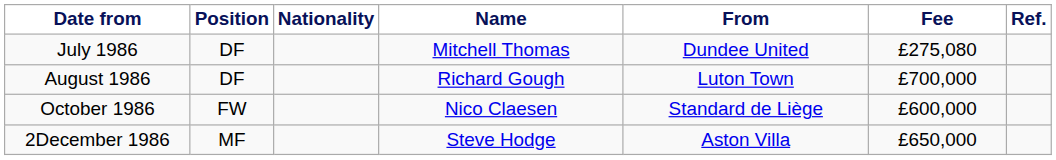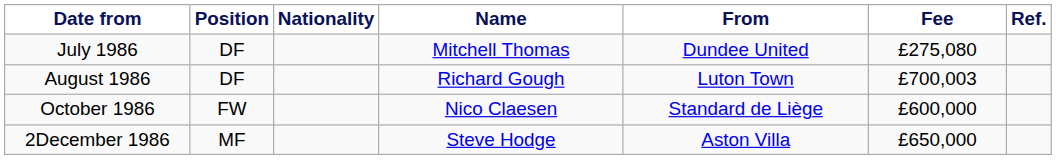 <table class="wikitable" style="text-align:center">
 <tr>
 <th style="background:#FFFFFF; color:#081159; width:150px;">Date from</th>
 <th style="background:#FFFFFF; color:#081159; width:50px;">Position</th>
 <th style="background:#FFFFFF; color:#081159; width:50px;">Nationality</th>
 <th style="background:#FFFFFF; color:#081159; width:200px;">Name</th>
 <th style="background:#FFFFFF; color:#081159; width:200px;">From</th>
 <th style="background:#FFFFFF; color:#081159; width:110px;">Fee</th>
 <th style="background:#FFFFFF; color:#081159; width:30px;">Ref.</th>
 </tr>
 <tr>
 <td>July 1986</td>
 <td>DF</td>
 <td></td>
 <td><a href='#'>Mitchell Thomas</a></td>
 <td> <a href='#'>Dundee United</a></td>
 <td>£275,080</td>
 <td></td>
 </tr>
 <tr>
 <td>August 1986</td>
 <td>DF</td>
 <td></td>
 <td><a href='#'>Richard Gough</a></td>
 <td> <a href='#'>Luton Town</a></td>
-<td>£700,000</td>
+<td>£700,003</td>
 <td></td>
 </tr>
 <tr>
 <td>October 1986</td>
 <td>FW</td>
 <td></td>
 <td><a href='#'>Nico Claesen</a></td>
 <td> <a href='#'>Standard de Liège</a></td>
 <td>£600,000</td>
 <td></td>
 </tr>
 <tr>
 <td>2December 1986</td>
 <td>MF</td>
 <td></td>
 <td><a href='#'>Steve Hodge</a></td>
 <td> <a href='#'>Aston Villa</a></td>
 <td>£650,000</td>
 <td></td>
 </tr>
 </table>
